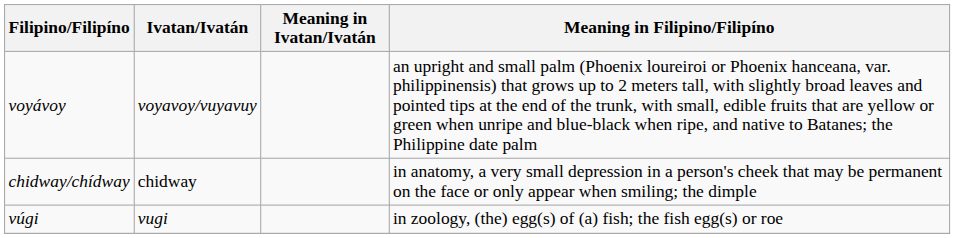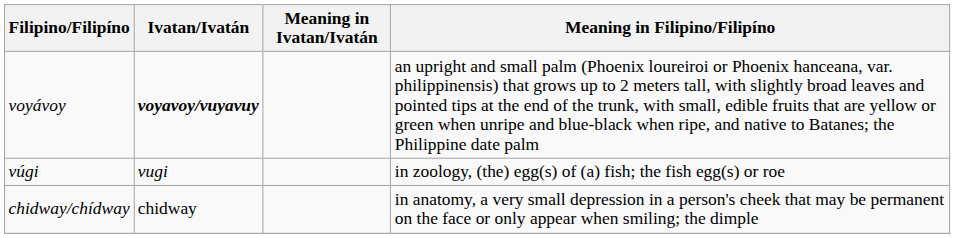 <table class="wikitable sortable">
 <tr>
 <th>Filipino/Filipíno</th>
 <th>Ivatan/Ivatán</th>
 <th>Meaning in Ivatan/Ivatán</th>
 <th>Meaning in Filipino/Filipíno</th>
 </tr>
 <tr>
 <td><em>voyávoy</em> </td>
-<td><em>voyavoy/vuyavuy</em></td>
+<td><strong><em>voyavoy/vuyavuy</em></strong></td>
 <td></td>
 <td>an upright and small palm (Phoenix loureiroi or Phoenix hanceana, var. philippinensis) that grows up to 2 meters tall, with slightly broad leaves and pointed tips at the end of the trunk, with small, edible fruits that are yellow or green when unripe and blue-black when ripe, and native to Batanes; the Philippine date palm</td>
+</tr>
+<tr>
+<td><em>vúgi</em> </td>
+<td><em>vugi</em></td>
+<td></td>
+<td>in zoology, (the) egg(s) of (a) fish; the fish egg(s) or roe</td>
 </tr>
 <tr>
 <td><em>chidway/chídway</em> </td>
 <td>chidway</td>
 <td></td>
 <td>in anatomy, a very small depression in a person's cheek that may be permanent on the face or only appear when smiling; the dimple</td>
 </tr>
 <tr>
-<td><em>vúgi</em> </td>
-<td><em>vugi</em></td>
-<td></td>
-<td>in zoology, (the) egg(s) of (a) fish; the fish egg(s) or roe</td>
-</tr>
-<tr>
 </tr>
 </table>
